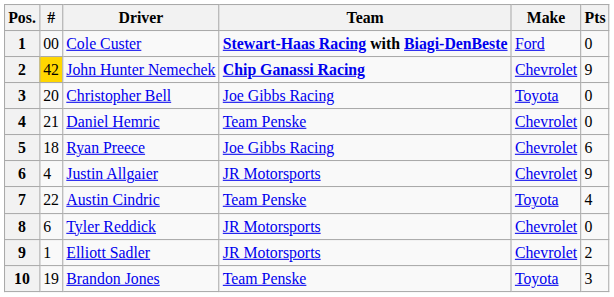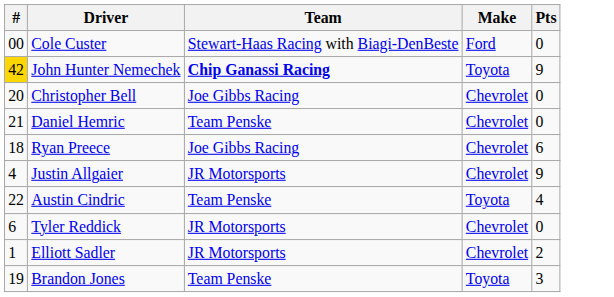 <table class="wikitable" style="font-size:95%">
 <tr>
-<th>Pos.</th>
 <th>#</th>
 <th>Driver</th>
 <th>Team</th>
 <th>Make</th>
 <th>Pts</th>
 </tr>
 <tr>
-<th>1</th>
 <td>00</td>
 <td><a href='#'>Cole Custer</a></td>
-<td><strong><a href='#'>Stewart-Haas Racing</a> with <a href='#'>Biagi-DenBeste</a></strong></td>
+<td><a href='#'>Stewart-Haas Racing</a> with <a href='#'>Biagi-DenBeste</a></td>
 <td><a href='#'>Ford</a></td>
 <td>0</td>
 </tr>
 <tr>
-<th>2</th>
 <td style="background: gold;">42</td>
 <td><a href='#'>John Hunter Nemechek</a></td>
 <td><strong><a href='#'>Chip Ganassi Racing</a></strong></td>
-<td><a href='#'>Chevrolet</a></td>
+<td><a href='#'>Toyota</a></td>
 <td>9</td>
 </tr>
 <tr>
-<th>3</th>
 <td>20</td>
 <td><a href='#'>Christopher Bell</a></td>
 <td><a href='#'>Joe Gibbs Racing</a></td>
-<td><a href='#'>Toyota</a></td>
+<td><a href='#'>Chevrolet</a></td>
 <td>0</td>
 </tr>
 <tr>
-<th>4</th>
 <td>21</td>
 <td><a href='#'>Daniel Hemric</a></td>
 <td><a href='#'>Team Penske</a></td>
 <td><a href='#'>Chevrolet</a></td>
 <td>0</td>
 </tr>
 <tr>
-<th>5</th>
 <td>18</td>
 <td><a href='#'>Ryan Preece</a></td>
 <td><a href='#'>Joe Gibbs Racing</a></td>
 <td><a href='#'>Chevrolet</a></td>
 <td>6</td>
 </tr>
 <tr>
-<th>6</th>
 <td>4</td>
 <td><a href='#'>Justin Allgaier</a></td>
 <td><a href='#'>JR Motorsports</a></td>
 <td><a href='#'>Chevrolet</a></td>
 <td>9</td>
 </tr>
 <tr>
-<th>7</th>
 <td>22</td>
 <td><a href='#'>Austin Cindric</a></td>
 <td><a href='#'>Team Penske</a></td>
 <td><a href='#'>Toyota</a></td>
 <td>4</td>
 </tr>
 <tr>
-<th>8</th>
 <td>6</td>
 <td><a href='#'>Tyler Reddick</a></td>
 <td><a href='#'>JR Motorsports</a></td>
 <td><a href='#'>Chevrolet</a></td>
 <td>0</td>
 </tr>
 <tr>
-<th>9</th>
 <td>1</td>
 <td><a href='#'>Elliott Sadler</a></td>
 <td><a href='#'>JR Motorsports</a></td>
 <td><a href='#'>Chevrolet</a></td>
 <td>2</td>
 </tr>
 <tr>
-<th>10</th>
 <td>19</td>
 <td><a href='#'>Brandon Jones</a></td>
 <td><a href='#'>Team Penske</a></td>
 <td><a href='#'>Toyota</a></td>
 <td>3</td>
 </tr>
 </table>
